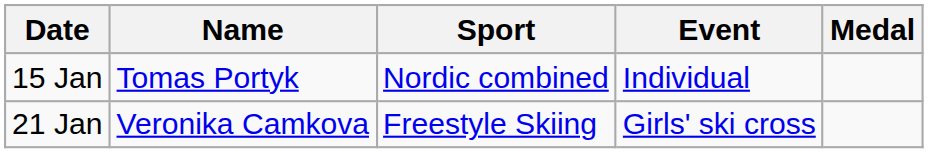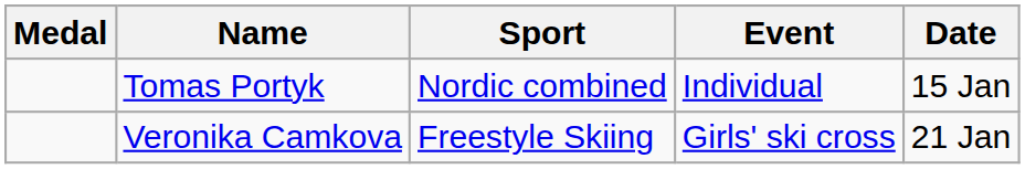 <table class="wikitable sortable" style="font-size:90%">
 <tr>
-<th>Date</th>
+<th>Medal</th>
 <th>Name</th>
 <th>Sport</th>
 <th>Event</th>
-<th>Medal</th>
+<th>Date</th>
 </tr>
 <tr>
-<td>15 Jan</td>
+<td></td>
 <td><a href='#'>Tomas Portyk</a></td>
 <td><a href='#'>Nordic combined</a></td>
 <td><a href='#'>Individual</a></td>
-<td></td>
+<td>15 Jan</td>
 </tr>
 <tr>
-<td>21 Jan</td>
+<td></td>
 <td><a href='#'>Veronika Camkova</a></td>
 <td><a href='#'>Freestyle Skiing</a></td>
 <td><a href='#'>Girls' ski cross</a></td>
-<td></td>
+<td>21 Jan</td>
 </tr>
 </table>
